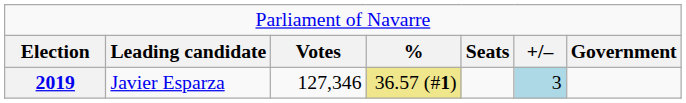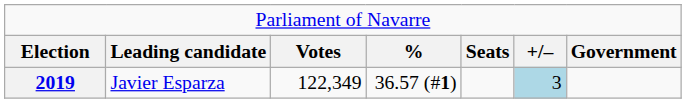 <table class="wikitable" style="text-align:right;">
 <tr>
 <td colspan="9" align="center"><a href='#'>Parliament of Navarre</a></td>
 </tr>
 <tr>
 <th width="75">Election</th>
 <th>Leading candidate</th>
 <th width="70">Votes</th>
 <th width="70">%</th>
 <th>Seats</th>
 <th width="35">+/–</th>
 <th>Government</th>
 </tr>
 <tr>
 <th><a href='#'>2019</a></th>
 <td align="left"><a href='#'>Javier Esparza</a></td>
-<td>127,346</td>
-<td style="background: khaki;">36.57 (#<strong>1</strong>)</td>
+<td>122,349</td>
+<td>36.57 (#<strong>1</strong>)</td>
 <td></td>
 <td style="background: lightblue;">3<br></td>
 <td></td>
 </tr>
 </table>
